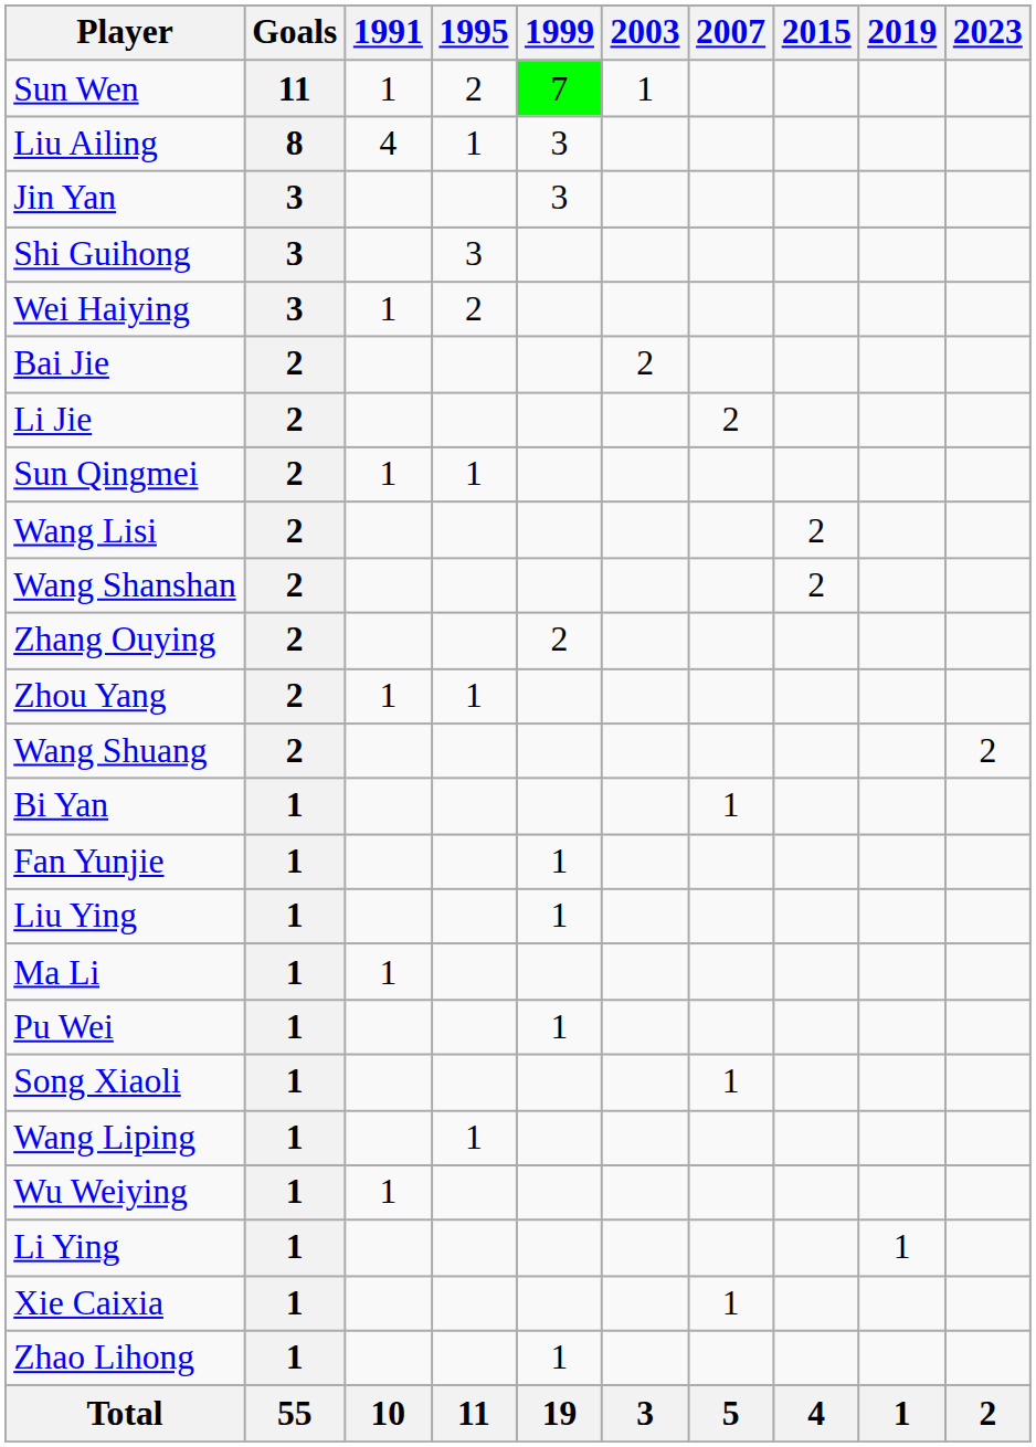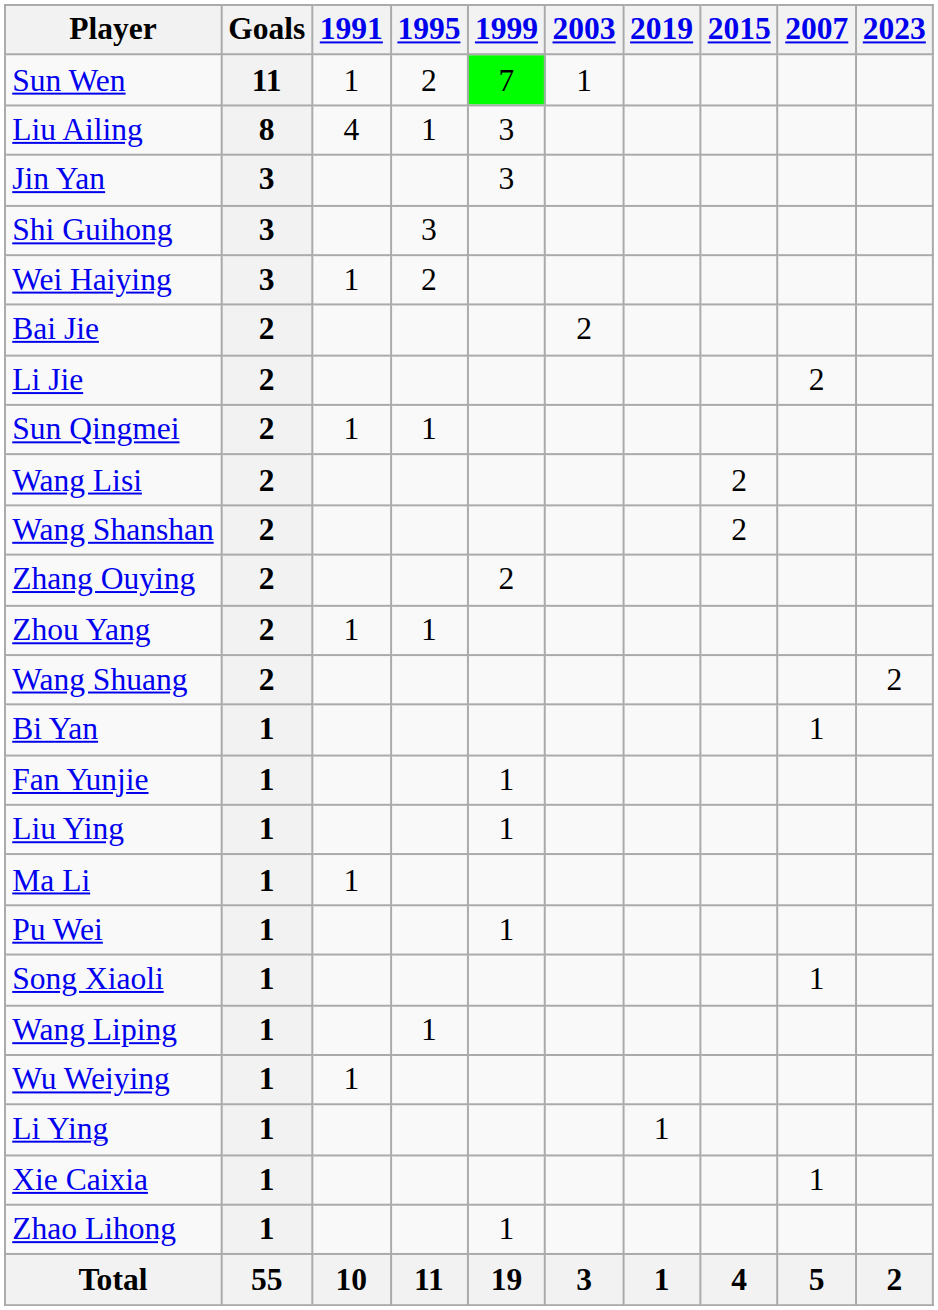 <table class="wikitable sortable" style="text-align:center;">
 <tr>
 <th>Player</th>
 <th>Goals</th>
 <th><a href='#'>1991</a></th>
 <th><a href='#'>1995</a></th>
 <th><a href='#'>1999</a></th>
 <th><a href='#'>2003</a></th>
+<th><a href='#'>2019</a></th>
+<th><a href='#'>2015</a></th>
 <th><a href='#'>2007</a></th>
-<th><a href='#'>2015</a></th>
-<th><a href='#'>2019</a></th>
 <th><a href='#'>2023</a></th>
 </tr>
 <tr>
 <td align="left"><a href='#'>Sun Wen</a></td>
 <th>11</th>
 <td>1</td>
 <td>2</td>
 <td style="background:#00FF00">7</td>
 <td>1</td>
 <td></td>
 <td></td>
 <td></td>
 <td></td>
 </tr>
 <tr>
 <td align="left"><a href='#'>Liu Ailing</a></td>
 <th>8</th>
 <td>4</td>
 <td>1</td>
 <td>3</td>
 <td></td>
 <td></td>
 <td></td>
 <td></td>
 <td></td>
 </tr>
 <tr>
 <td align="left"><a href='#'>Jin Yan</a></td>
 <th>3</th>
 <td></td>
 <td></td>
 <td>3</td>
 <td></td>
 <td></td>
 <td></td>
 <td></td>
 <td></td>
 </tr>
 <tr>
 <td align="left"><a href='#'>Shi Guihong</a></td>
 <th>3</th>
 <td></td>
 <td>3</td>
 <td></td>
 <td></td>
 <td></td>
 <td></td>
 <td></td>
 <td></td>
 </tr>
 <tr>
 <td align="left"><a href='#'>Wei Haiying</a></td>
 <th>3</th>
 <td>1</td>
 <td>2</td>
 <td></td>
 <td></td>
 <td></td>
 <td></td>
 <td></td>
 <td></td>
 </tr>
 <tr>
 <td align="left"><a href='#'>Bai Jie</a></td>
 <th>2</th>
 <td></td>
 <td></td>
 <td></td>
 <td>2</td>
 <td></td>
 <td></td>
 <td></td>
 <td></td>
 </tr>
 <tr>
 <td align="left"><a href='#'>Li Jie</a></td>
 <th>2</th>
 <td></td>
 <td></td>
 <td></td>
 <td></td>
-<td>2</td>
 <td></td>
 <td></td>
+<td>2</td>
 <td></td>
 </tr>
 <tr>
 <td align="left"><a href='#'>Sun Qingmei</a></td>
 <th>2</th>
 <td>1</td>
 <td>1</td>
 <td></td>
 <td></td>
 <td></td>
 <td></td>
 <td></td>
 <td></td>
 </tr>
 <tr>
 <td align="left"><a href='#'>Wang Lisi</a></td>
 <th>2</th>
 <td></td>
 <td></td>
 <td></td>
 <td></td>
 <td></td>
 <td>2</td>
 <td></td>
 <td></td>
 </tr>
 <tr>
 <td align="left"><a href='#'>Wang Shanshan</a></td>
 <th>2</th>
 <td></td>
 <td></td>
 <td></td>
 <td></td>
 <td></td>
 <td>2</td>
 <td></td>
 <td></td>
 </tr>
 <tr>
 <td align="left"><a href='#'>Zhang Ouying</a></td>
 <th>2</th>
 <td></td>
 <td></td>
 <td>2</td>
 <td></td>
 <td></td>
 <td></td>
 <td></td>
 <td></td>
 </tr>
 <tr>
 <td align="left"><a href='#'>Zhou Yang</a></td>
 <th>2</th>
 <td>1</td>
 <td>1</td>
 <td></td>
 <td></td>
 <td></td>
 <td></td>
 <td></td>
 <td></td>
 </tr>
 <tr>
 <td align="left"><a href='#'>Wang Shuang</a></td>
 <th>2</th>
 <td></td>
 <td></td>
 <td></td>
 <td></td>
 <td></td>
 <td></td>
 <td></td>
 <td>2</td>
 </tr>
 <tr>
 <td align="left"><a href='#'>Bi Yan</a></td>
 <th>1</th>
 <td></td>
 <td></td>
 <td></td>
 <td></td>
-<td>1</td>
 <td></td>
 <td></td>
+<td>1</td>
 <td></td>
 </tr>
 <tr>
 <td align="left"><a href='#'>Fan Yunjie</a></td>
 <th>1</th>
 <td></td>
 <td></td>
 <td>1</td>
 <td></td>
 <td></td>
 <td></td>
 <td></td>
 <td></td>
 </tr>
 <tr>
 <td align="left"><a href='#'>Liu Ying</a></td>
 <th>1</th>
 <td></td>
 <td></td>
 <td>1</td>
 <td></td>
 <td></td>
 <td></td>
 <td></td>
 <td></td>
 </tr>
 <tr>
 <td align="left"><a href='#'>Ma Li</a></td>
 <th>1</th>
 <td>1</td>
 <td></td>
 <td></td>
 <td></td>
 <td></td>
 <td></td>
 <td></td>
 <td></td>
 </tr>
 <tr>
 <td align="left"><a href='#'>Pu Wei</a></td>
 <th>1</th>
 <td></td>
 <td></td>
 <td>1</td>
 <td></td>
 <td></td>
 <td></td>
 <td></td>
 <td></td>
 </tr>
 <tr>
 <td align="left"><a href='#'>Song Xiaoli</a></td>
 <th>1</th>
 <td></td>
 <td></td>
 <td></td>
 <td></td>
-<td>1</td>
 <td></td>
 <td></td>
+<td>1</td>
 <td></td>
 </tr>
 <tr>
 <td align="left"><a href='#'>Wang Liping</a></td>
 <th>1</th>
 <td></td>
 <td>1</td>
 <td></td>
 <td></td>
 <td></td>
 <td></td>
 <td></td>
 <td></td>
 </tr>
 <tr>
 <td align="left"><a href='#'>Wu Weiying</a></td>
 <th>1</th>
 <td>1</td>
 <td></td>
 <td></td>
 <td></td>
 <td></td>
 <td></td>
 <td></td>
 <td></td>
 </tr>
 <tr>
 <td align="left"><a href='#'>Li Ying</a></td>
 <th>1</th>
 <td></td>
 <td></td>
 <td></td>
 <td></td>
+<td>1</td>
 <td></td>
 <td></td>
-<td>1</td>
 <td></td>
 </tr>
 <tr>
 <td align="left"><a href='#'>Xie Caixia</a></td>
 <th>1</th>
 <td></td>
 <td></td>
 <td></td>
 <td></td>
-<td>1</td>
 <td></td>
 <td></td>
+<td>1</td>
 <td></td>
 </tr>
 <tr>
 <td align="left"><a href='#'>Zhao Lihong</a></td>
 <th>1</th>
 <td></td>
 <td></td>
 <td>1</td>
 <td></td>
 <td></td>
 <td></td>
 <td></td>
 <td></td>
 </tr>
 <tr class="sortbottom">
 <th>Total</th>
 <th>55</th>
 <th>10</th>
 <th>11</th>
 <th>19</th>
 <th>3</th>
+<th>1</th>
+<th>4</th>
 <th>5</th>
-<th>4</th>
-<th>1</th>
 <th>2</th>
 </tr>
 </table>
